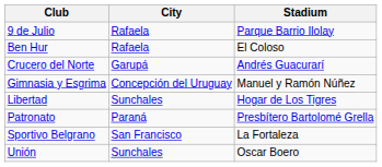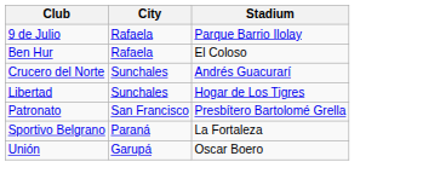 <table class="wikitable sortable">
 <tr>
 <th>Club</th>
 <th>City</th>
 <th>Stadium</th>
 </tr>
 <tr>
 <td> <a href='#'>9 de Julio</a></td>
 <td><a href='#'>Rafaela</a></td>
 <td><a href='#'>Parque Barrio Ilolay</a></td>
 </tr>
 <tr>
 <td> <a href='#'>Ben Hur</a></td>
 <td><a href='#'>Rafaela</a></td>
 <td>El Coloso</td>
 </tr>
 <tr>
 <td> <a href='#'>Crucero del Norte</a></td>
-<td><a href='#'>Garupá</a></td>
+<td><a href='#'>Sunchales</a></td>
 <td><a href='#'>Andrés Guacurarí</a></td>
-</tr>
-<tr>
-<td> <a href='#'>Gimnasia y Esgrima</a></td>
-<td><a href='#'>Concepción del Uruguay</a></td>
-<td>Manuel y Ramón Núñez</td>
 </tr>
 <tr>
 <td> <a href='#'>Libertad</a></td>
 <td><a href='#'>Sunchales</a></td>
 <td><a href='#'>Hogar de Los Tigres</a></td>
 </tr>
 <tr>
 <td> <a href='#'>Patronato</a></td>
-<td><a href='#'>Paraná</a></td>
+<td><a href='#'>San Francisco</a></td>
 <td><a href='#'>Presbítero Bartolomé Grella</a></td>
 </tr>
 <tr>
 <td> <a href='#'>Sportivo Belgrano</a></td>
-<td><a href='#'>San Francisco</a></td>
+<td><a href='#'>Paraná</a></td>
 <td>La Fortaleza</td>
 </tr>
 <tr>
 <td> <a href='#'>Unión</a></td>
-<td><a href='#'>Sunchales</a></td>
+<td><a href='#'>Garupá</a></td>
 <td>Oscar Boero</td>
 </tr>
 </table>
